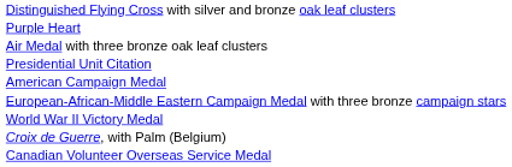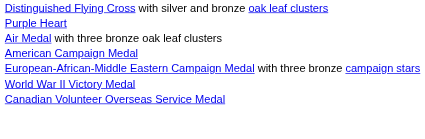 <table>
 <tr>
 <td></td>
 <td><a href='#'>Distinguished Flying Cross</a> with silver and bronze <a href='#'>oak leaf clusters</a></td>
 </tr>
 <tr>
 <td></td>
 <td><a href='#'>Purple Heart</a></td>
 </tr>
 <tr>
 <td></td>
 <td><a href='#'>Air Medal</a> with three bronze oak leaf clusters</td>
 </tr>
 <tr>
 <td></td>
-<td><a href='#'>Presidential Unit Citation</a></td>
-</tr>
-<tr>
-<td></td>
 <td><a href='#'>American Campaign Medal</a></td>
 </tr>
 <tr>
 <td></td>
 <td><a href='#'>European-African-Middle Eastern Campaign Medal</a> with three bronze <a href='#'>campaign stars</a></td>
 </tr>
 <tr>
 <td></td>
 <td><a href='#'>World War II Victory Medal</a></td>
 </tr>
 <tr>
 <td></td>
-<td><em><a href='#'>Croix de Guerre</a></em>, with Palm (Belgium)</td>
-</tr>
-<tr>
-<td></td>
 <td><a href='#'>Canadian Volunteer Overseas Service Medal</a></td>
 </tr>
 <tr>
 </tr>
 </table>
